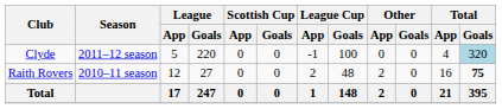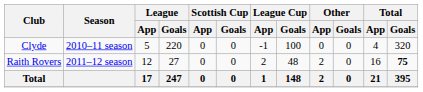 <table class="wikitable">
 <tr>
 <th rowspan=2>Club</th>
 <th rowspan=2>Season</th>
 <th colspan=2>League</th>
 <th colspan=2>Scottish Cup</th>
 <th colspan=2>League Cup</th>
 <th colspan=2>Other</th>
 <th colspan=2>Total</th>
 </tr>
 <tr>
 <th>App</th>
 <th>Goals</th>
 <th>App</th>
 <th>Goals</th>
 <th>App</th>
 <th>Goals</th>
 <th>App</th>
 <th>Goals</th>
 <th>App</th>
 <th>Goals</th>
 </tr>
 <tr align=center>
 <td rowspan=1><a href='#'>Clyde</a></td>
-<td><a href='#'>2011–12 season</a></td>
+<td><a href='#'>2010–11 season</a></td>
 <td>5</td>
 <td>220</td>
 <td>0</td>
 <td>0</td>
 <td>-1</td>
 <td>100</td>
 <td>0</td>
 <td>0</td>
 <td>4</td>
-<td style="background: lightblue;">320</td>
+<td>320</td>
 </tr>
 <tr align=center>
 <td rowspan=1><a href='#'>Raith Rovers</a></td>
-<td><a href='#'>2010–11 season</a></td>
+<td><a href='#'>2011–12 season</a></td>
 <td>12</td>
 <td>27</td>
 <td>0</td>
 <td>0</td>
 <td>2</td>
 <td>48</td>
 <td>2</td>
 <td>0</td>
 <td>16</td>
 <td><strong>75</strong></td>
 </tr>
 <tr align=center>
 <th>Total</th>
 <th></th>
 <th>17</th>
 <th>247</th>
 <th>0</th>
 <th>0</th>
 <th>1</th>
 <th>148</th>
 <th>2</th>
 <th>0</th>
 <th>21</th>
 <th>395</th>
 </tr>
 <tr>
 </tr>
 </table>
